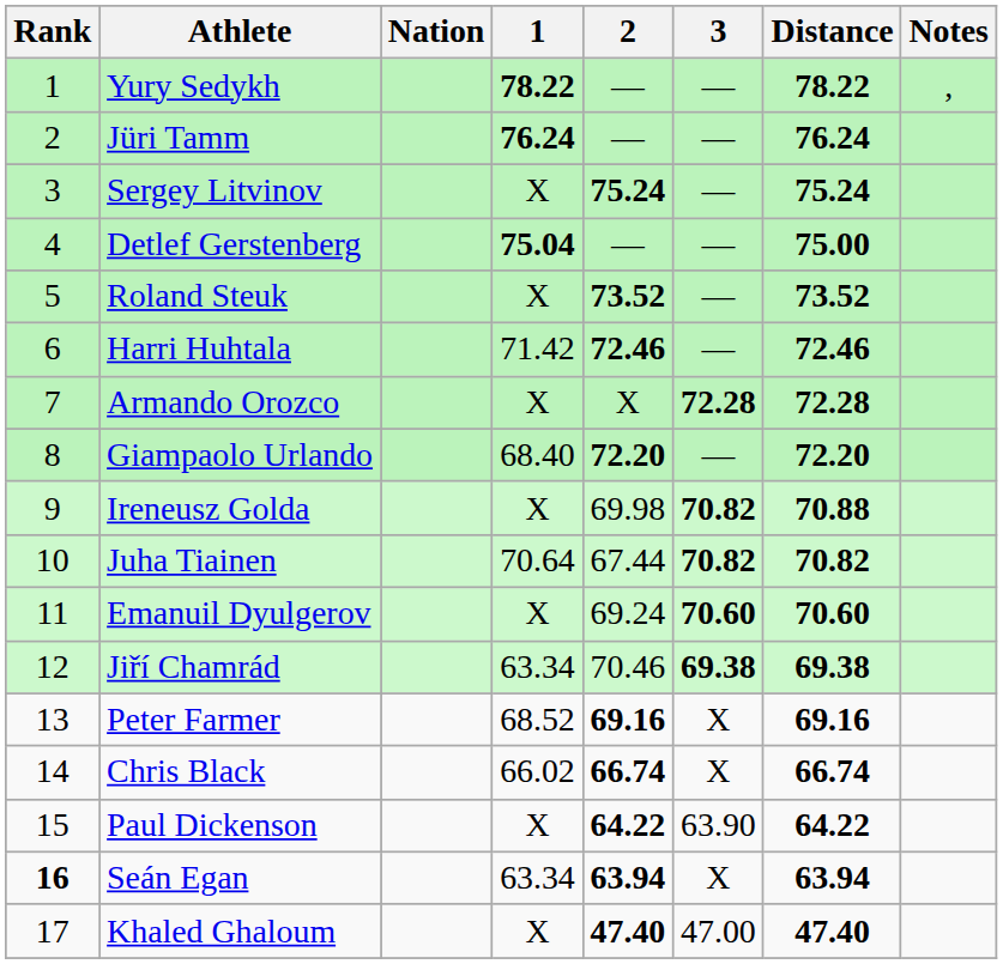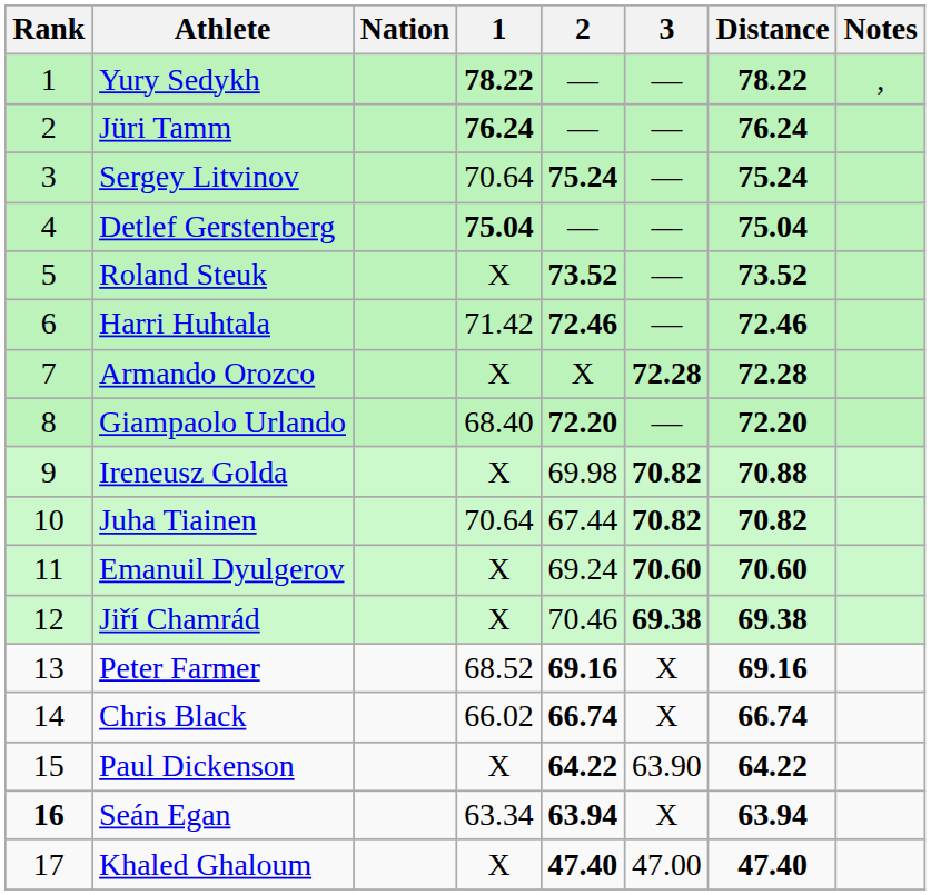 <table class="wikitable sortable" style=" text-align:center;">
 <tr>
 <th>Rank</th>
 <th>Athlete</th>
 <th>Nation</th>
 <th>1</th>
 <th>2</th>
 <th>3</th>
 <th>Distance</th>
 <th>Notes</th>
 </tr>
 <tr style="background:#bbf3bb;">
 <td>1</td>
 <td align=left><a href='#'>Yury Sedykh</a></td>
 <td align=left></td>
 <td><strong>78.22</strong> </td>
 <td data-sort-value=72.00>—</td>
 <td data-sort-value=72.00>—</td>
 <td><strong>78.22</strong></td>
 <td>, </td>
 </tr>
 <tr style="background:#bbf3bb;">
 <td>2</td>
 <td align=left><a href='#'>Jüri Tamm</a></td>
 <td align=left></td>
 <td><strong>76.24</strong></td>
 <td data-sort-value=72.00>—</td>
 <td data-sort-value=72.00>—</td>
 <td><strong>76.24</strong></td>
 <td></td>
 </tr>
 <tr style="background:#bbf3bb;">
 <td>3</td>
 <td align=left><a href='#'>Sergey Litvinov</a></td>
 <td align=left></td>
-<td data-sort-value=1.00>X</td>
+<td>70.64</td>
 <td><strong>75.24</strong></td>
 <td data-sort-value=72.00>—</td>
 <td><strong>75.24</strong></td>
 <td></td>
 </tr>
 <tr style="background:#bbf3bb;">
 <td>4</td>
 <td align=left><a href='#'>Detlef Gerstenberg</a></td>
 <td align=left></td>
 <td><strong>75.04</strong></td>
 <td data-sort-value=72.00>—</td>
 <td data-sort-value=72.00>—</td>
-<td><strong>75.00</strong></td>
+<td><strong>75.04</strong></td>
 <td></td>
 </tr>
 <tr style="background:#bbf3bb;">
 <td>5</td>
 <td align=left><a href='#'>Roland Steuk</a></td>
 <td align=left></td>
 <td data-sort-value=1.00>X</td>
 <td><strong>73.52</strong></td>
 <td data-sort-value=72.00>—</td>
 <td><strong>73.52</strong></td>
 <td></td>
 </tr>
 <tr style="background:#bbf3bb;">
 <td>6</td>
 <td align=left><a href='#'>Harri Huhtala</a></td>
 <td align=left></td>
 <td>71.42</td>
 <td><strong>72.46</strong></td>
 <td data-sort-value=72.00>—</td>
 <td><strong>72.46</strong></td>
 <td></td>
 </tr>
 <tr style="background:#bbf3bb;">
 <td>7</td>
 <td align=left><a href='#'>Armando Orozco</a></td>
 <td align=left></td>
 <td data-sort-value=1.00>X</td>
 <td data-sort-value=1.00>X</td>
 <td><strong>72.28</strong></td>
 <td><strong>72.28</strong></td>
 <td></td>
 </tr>
 <tr style="background:#bbf3bb;">
 <td>8</td>
 <td align=left><a href='#'>Giampaolo Urlando</a></td>
 <td align=left></td>
 <td>68.40</td>
 <td><strong>72.20</strong></td>
 <td data-sort-value=72.00>—</td>
 <td><strong>72.20</strong></td>
 <td></td>
 </tr>
 <tr style="background:#ccf9cc;">
 <td>9</td>
 <td align=left><a href='#'>Ireneusz Golda</a></td>
 <td align=left></td>
 <td data-sort-value=1.00>X</td>
 <td>69.98</td>
 <td><strong>70.82</strong></td>
 <td><strong>70.88</strong></td>
 <td></td>
 </tr>
 <tr style="background:#ccf9cc;">
 <td>10</td>
 <td align=left><a href='#'>Juha Tiainen</a></td>
 <td align=left></td>
 <td>70.64</td>
 <td>67.44</td>
 <td><strong>70.82</strong></td>
 <td><strong>70.82</strong></td>
 <td></td>
 </tr>
 <tr style="background:#ccf9cc;">
 <td>11</td>
 <td align=left><a href='#'>Emanuil Dyulgerov</a></td>
 <td align=left></td>
 <td data-sort-value=1.00>X</td>
 <td>69.24</td>
 <td><strong>70.60</strong></td>
 <td><strong>70.60</strong></td>
 <td></td>
 </tr>
 <tr style="background:#ccf9cc;">
 <td>12</td>
 <td align=left><a href='#'>Jiří Chamrád</a></td>
 <td align=left></td>
-<td>63.34</td>
+<td data-sort-value=1.00>X</td>
 <td>70.46</td>
 <td><strong>69.38</strong></td>
 <td><strong>69.38</strong></td>
 <td></td>
 </tr>
 <tr>
 <td>13</td>
 <td align=left><a href='#'>Peter Farmer</a></td>
 <td align=left></td>
 <td>68.52</td>
 <td><strong>69.16</strong></td>
 <td data-sort-value=1.00>X</td>
 <td><strong>69.16</strong></td>
 <td></td>
 </tr>
 <tr>
 <td>14</td>
 <td align=left><a href='#'>Chris Black</a></td>
 <td align=left></td>
 <td>66.02</td>
 <td><strong>66.74</strong></td>
 <td data-sort-value=1.00>X</td>
 <td><strong>66.74</strong></td>
 <td></td>
 </tr>
 <tr>
 <td>15</td>
 <td align=left><a href='#'>Paul Dickenson</a></td>
 <td align=left></td>
 <td data-sort-value=1.00>X</td>
 <td><strong>64.22</strong></td>
 <td>63.90</td>
 <td><strong>64.22</strong></td>
 <td></td>
 </tr>
 <tr>
 <td><strong>16</strong></td>
 <td align=left><a href='#'>Seán Egan</a></td>
 <td align=left></td>
 <td>63.34</td>
 <td><strong>63.94</strong></td>
 <td data-sort-value=1.00>X</td>
 <td><strong>63.94</strong></td>
 <td></td>
 </tr>
 <tr>
 <td>17</td>
 <td align=left><a href='#'>Khaled Ghaloum</a></td>
 <td align=left></td>
 <td data-sort-value=1.00>X</td>
 <td><strong>47.40</strong></td>
 <td>47.00</td>
 <td><strong>47.40</strong></td>
 <td></td>
 </tr>
 </table>
